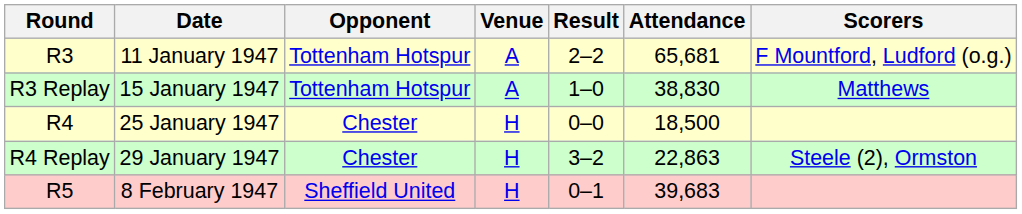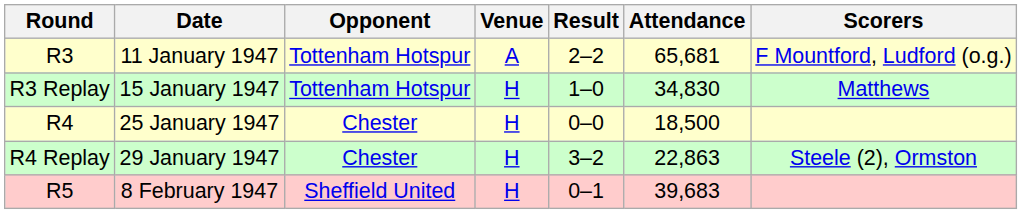 <table class="wikitable" style="font-size:100%; text-align:center">
 <tr>
 <th>Round</th>
 <th>Date</th>
 <th>Opponent</th>
 <th>Venue</th>
 <th>Result</th>
 <th>Attendance</th>
 <th>Scorers</th>
 </tr>
 <tr style="background-color: #FFFFCC;">
 <td>R3</td>
 <td>11 January 1947</td>
 <td><a href='#'>Tottenham Hotspur</a></td>
 <td><a href='#'>A</a></td>
 <td>2–2</td>
 <td>65,681</td>
 <td><a href='#'>F Mountford</a>, <a href='#'>Ludford</a> (o.g.)</td>
 </tr>
 <tr style="background-color: #CCFFCC;">
 <td>R3 Replay</td>
 <td>15 January 1947</td>
 <td><a href='#'>Tottenham Hotspur</a></td>
-<td><a href='#'>A</a></td>
+<td><a href='#'>H</a></td>
 <td>1–0</td>
-<td>38,830</td>
+<td>34,830</td>
 <td><a href='#'>Matthews</a></td>
 </tr>
 <tr style="background-color: #FFFFCC;">
 <td>R4</td>
 <td>25 January 1947</td>
 <td><a href='#'>Chester</a></td>
 <td><a href='#'>H</a></td>
 <td>0–0</td>
 <td>18,500</td>
 <td></td>
 </tr>
 <tr style="background-color: #CCFFCC;">
 <td>R4 Replay</td>
 <td>29 January 1947</td>
 <td><a href='#'>Chester</a></td>
 <td><a href='#'>H</a></td>
 <td>3–2</td>
 <td>22,863</td>
 <td><a href='#'>Steele</a> (2), <a href='#'>Ormston</a></td>
 </tr>
 <tr style="background-color: #FFCCCC;">
 <td>R5</td>
 <td>8 February 1947</td>
 <td><a href='#'>Sheffield United</a></td>
 <td><a href='#'>H</a></td>
 <td>0–1</td>
 <td>39,683</td>
 <td></td>
 </tr>
 </table>
